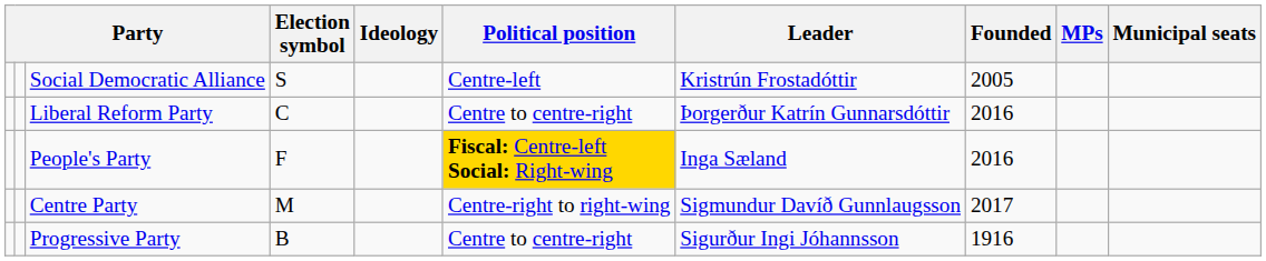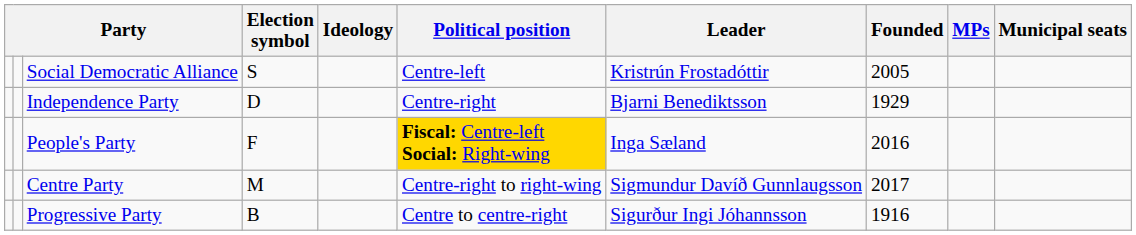 <table class="wikitable sortable">
 <tr>
 <th colspan="3">Party</th>
 <th>Election<br>symbol</th>
 <th>Ideology</th>
 <th><a href='#'>Political position</a></th>
 <th>Leader</th>
 <th>Founded</th>
 <th><a href='#'>MPs</a></th>
 <th>Municipal seats</th>
 </tr>
 <tr>
 <td></td>
 <td></td>
 <td><a href='#'>Social Democratic Alliance</a><br><small></small></td>
 <td>S</td>
 <td></td>
 <td><a href='#'>Centre-left</a></td>
 <td><a href='#'>Kristrún Frostadóttir</a></td>
 <td>2005</td>
 <td></td>
 <td></td>
 </tr>
 <tr>
 <td></td>
 <td></td>
-<td><a href='#'>Liberal Reform Party</a><br><small></small></td>
-<td>C</td>
+<td><a href='#'>Independence Party</a><br><small></small></td>
+<td>D</td>
 <td></td>
-<td><a href='#'>Centre</a> to <a href='#'>centre-right</a></td>
-<td><a href='#'>Þorgerður Katrín Gunnarsdóttir</a></td>
-<td>2016</td>
+<td><a href='#'>Centre-right</a></td>
+<td><a href='#'>Bjarni Benediktsson</a></td>
+<td>1929</td>
 <td></td>
 <td></td>
 </tr>
 <tr>
 <td></td>
 <td></td>
 <td><a href='#'>People's Party</a><br><small></small></td>
 <td>F</td>
 <td></td>
 <td style="background: gold;"><strong>Fiscal:</strong> <a href='#'>Centre-left</a> <br><strong>Social:</strong> <a href='#'>Right-wing</a></td>
 <td><a href='#'>Inga Sæland</a></td>
 <td>2016</td>
 <td></td>
 <td></td>
 </tr>
 <tr>
 <td></td>
 <td></td>
 <td><a href='#'>Centre Party</a><br><small></small></td>
 <td>M</td>
 <td></td>
 <td><a href='#'>Centre-right</a> to <a href='#'>right-wing</a></td>
 <td><a href='#'>Sigmundur Davíð Gunnlaugsson</a></td>
 <td>2017</td>
 <td></td>
 <td></td>
 </tr>
 <tr>
 <td></td>
 <td></td>
 <td><a href='#'>Progressive Party</a><br><small></small></td>
 <td>B</td>
 <td></td>
 <td><a href='#'>Centre</a> to <a href='#'>centre-right</a></td>
 <td><a href='#'>Sigurður Ingi Jóhannsson</a></td>
 <td>1916</td>
 <td></td>
 <td></td>
 </tr>
 </table>
